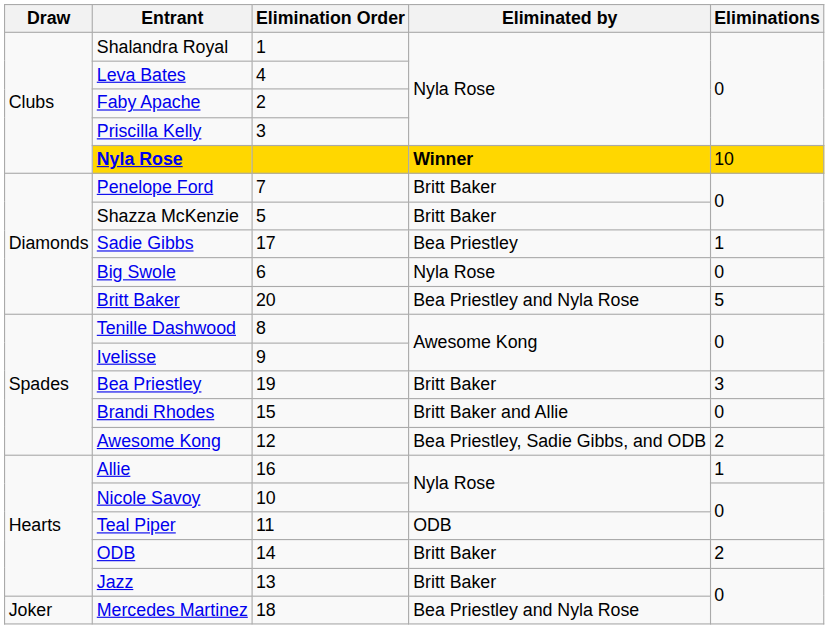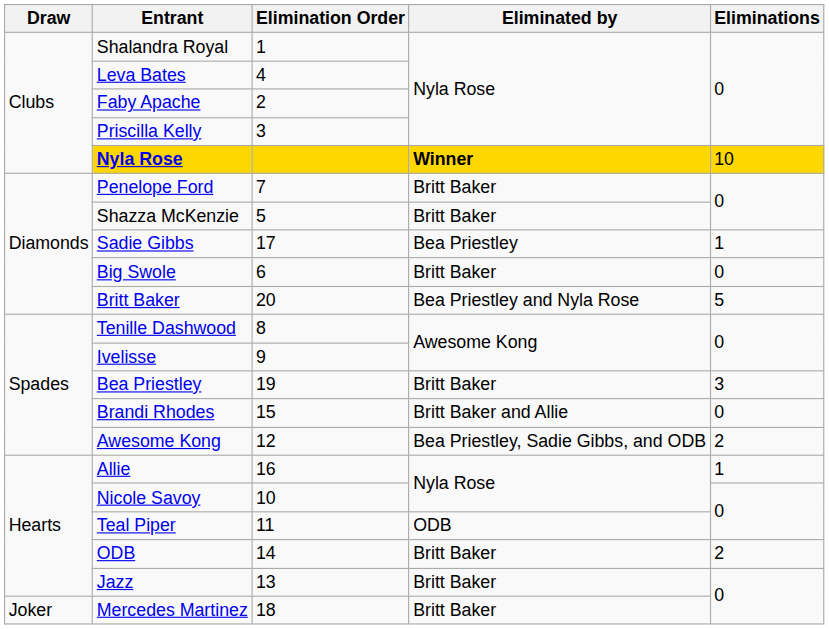 <table class="wikitable sortable">
 <tr>
 <th>Draw</th>
 <th>Entrant</th>
 <th>Elimination Order</th>
 <th>Eliminated by</th>
 <th>Eliminations</th>
 </tr>
 <tr>
 <td rowspan="5">Clubs</td>
 <td>Shalandra Royal</td>
 <td>1</td>
 <td rowspan=4>Nyla Rose</td>
 <td rowspan=4>0</td>
 </tr>
 <tr>
 <td><a href='#'>Leva Bates</a></td>
 <td>4</td>
 </tr>
 <tr>
 <td><a href='#'>Faby Apache</a></td>
 <td>2</td>
 </tr>
 <tr>
 <td><a href='#'>Priscilla Kelly</a></td>
 <td>3</td>
 </tr>
 <tr style="background: gold">
 <td><strong><a href='#'>Nyla Rose</a></strong></td>
 <td><strong></strong></td>
 <td><strong>Winner</strong></td>
 <td>10</td>
 </tr>
 <tr>
 <td rowspan="5">Diamonds</td>
 <td><a href='#'>Penelope Ford</a></td>
 <td>7</td>
 <td>Britt Baker</td>
 <td rowspan=2>0</td>
 </tr>
 <tr>
 <td>Shazza McKenzie</td>
 <td>5</td>
 <td>Britt Baker</td>
 </tr>
 <tr>
 <td><a href='#'>Sadie Gibbs</a></td>
 <td>17</td>
 <td>Bea Priestley</td>
 <td>1</td>
 </tr>
 <tr>
 <td><a href='#'>Big Swole</a></td>
 <td>6</td>
-<td>Nyla Rose</td>
+<td>Britt Baker</td>
 <td>0</td>
 </tr>
 <tr>
 <td><a href='#'>Britt Baker</a></td>
 <td>20</td>
 <td>Bea Priestley and Nyla Rose</td>
 <td>5</td>
 </tr>
 <tr>
 <td rowspan="5">Spades</td>
 <td><a href='#'>Tenille Dashwood</a></td>
 <td>8</td>
 <td rowspan=2>Awesome Kong</td>
 <td rowspan=2>0</td>
 </tr>
 <tr>
 <td><a href='#'>Ivelisse</a></td>
 <td>9</td>
 </tr>
 <tr>
 <td><a href='#'>Bea Priestley</a></td>
 <td>19</td>
 <td>Britt Baker</td>
 <td>3</td>
 </tr>
 <tr>
 <td><a href='#'>Brandi Rhodes</a></td>
 <td>15</td>
 <td>Britt Baker and Allie</td>
 <td>0</td>
 </tr>
 <tr>
 <td><a href='#'>Awesome Kong</a></td>
 <td>12</td>
 <td>Bea Priestley, Sadie Gibbs, and ODB</td>
 <td>2</td>
 </tr>
 <tr>
 <td rowspan="5">Hearts</td>
 <td><a href='#'>Allie</a></td>
 <td>16</td>
 <td rowspan=2>Nyla Rose</td>
 <td>1</td>
 </tr>
 <tr>
 <td><a href='#'>Nicole Savoy</a></td>
 <td>10</td>
 <td rowspan=2>0</td>
 </tr>
 <tr>
 <td><a href='#'>Teal Piper</a></td>
 <td>11</td>
 <td>ODB</td>
 </tr>
 <tr>
 <td><a href='#'>ODB</a></td>
 <td>14</td>
 <td>Britt Baker</td>
 <td>2</td>
 </tr>
 <tr>
 <td><a href='#'>Jazz</a></td>
 <td>13</td>
 <td>Britt Baker</td>
 <td rowspan=2>0</td>
 </tr>
 <tr>
 <td>Joker</td>
 <td><a href='#'>Mercedes Martinez</a></td>
 <td>18</td>
-<td>Bea Priestley and Nyla Rose</td>
+<td>Britt Baker</td>
 </tr>
 </table>
